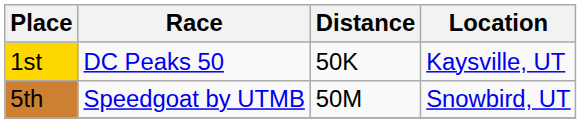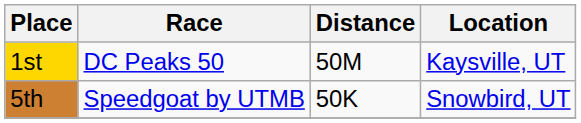 <table class="wikitable">
 <tr>
 <th>Place</th>
 <th>Race</th>
 <th>Distance</th>
 <th>Location</th>
 </tr>
 <tr>
 <td style="background-color:gold;">1st</td>
 <td><a href='#'>DC Peaks 50</a></td>
-<td>50K</td>
+<td>50M</td>
 <td> <a href='#'>Kaysville, UT</a></td>
 </tr>
 <tr>
 <td style="background-color:#CD7F32;">5th</td>
 <td><a href='#'> Speedgoat by UTMB</a></td>
-<td>50M</td>
+<td>50K</td>
 <td> <a href='#'>Snowbird, UT</a></td>
 </tr>
 <tr>
 </tr>
 </table>
